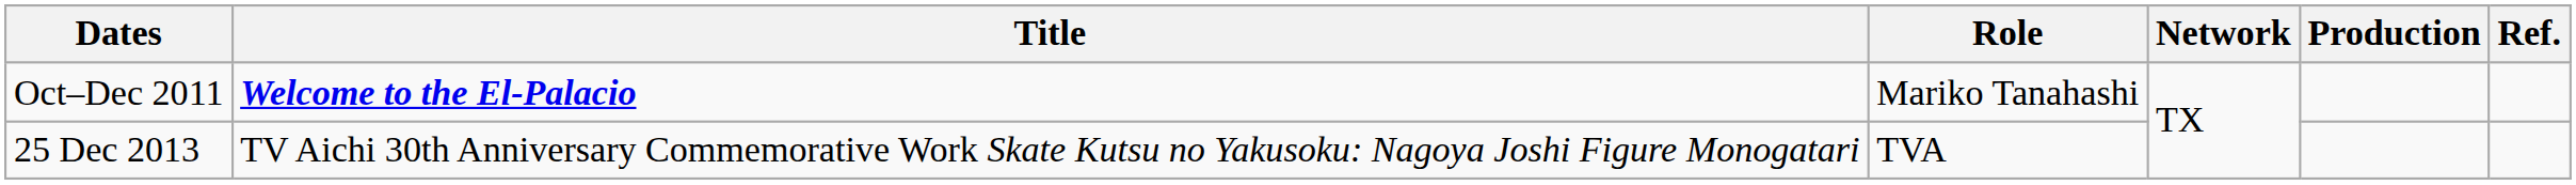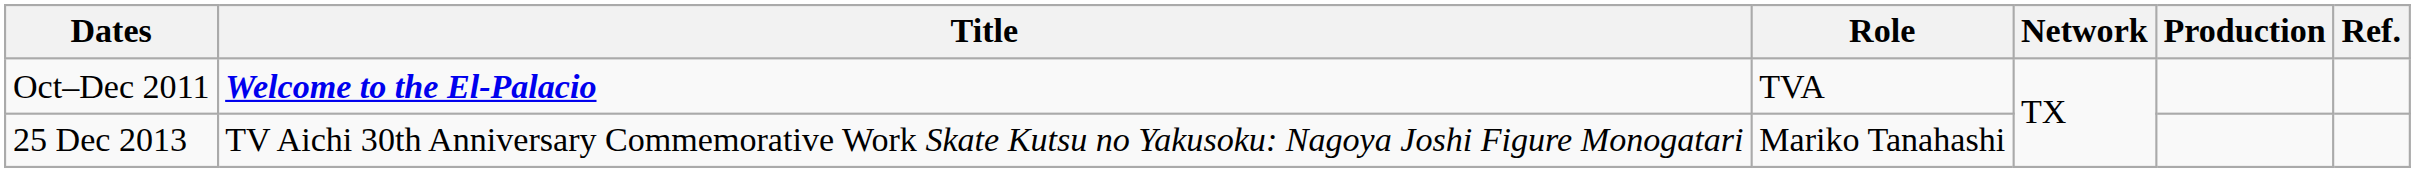 <table class="wikitable">
 <tr>
 <th>Dates</th>
 <th>Title</th>
 <th>Role</th>
 <th>Network</th>
 <th>Production</th>
 <th>Ref.</th>
 </tr>
 <tr>
 <td>Oct–Dec 2011</td>
 <td><strong><em><a href='#'>Welcome to the El-Palacio</a></em></strong></td>
-<td>Mariko Tanahashi</td>
+<td>TVA</td>
 <td rowspan="2">TX</td>
 <td></td>
 <td></td>
 </tr>
 <tr>
 <td>25 Dec 2013</td>
 <td>TV Aichi 30th Anniversary Commemorative Work <em>Skate Kutsu no Yakusoku: Nagoya Joshi Figure Monogatari</em></td>
-<td>TVA</td>
+<td>Mariko Tanahashi</td>
 <td></td>
 <td></td>
 </tr>
 </table>
